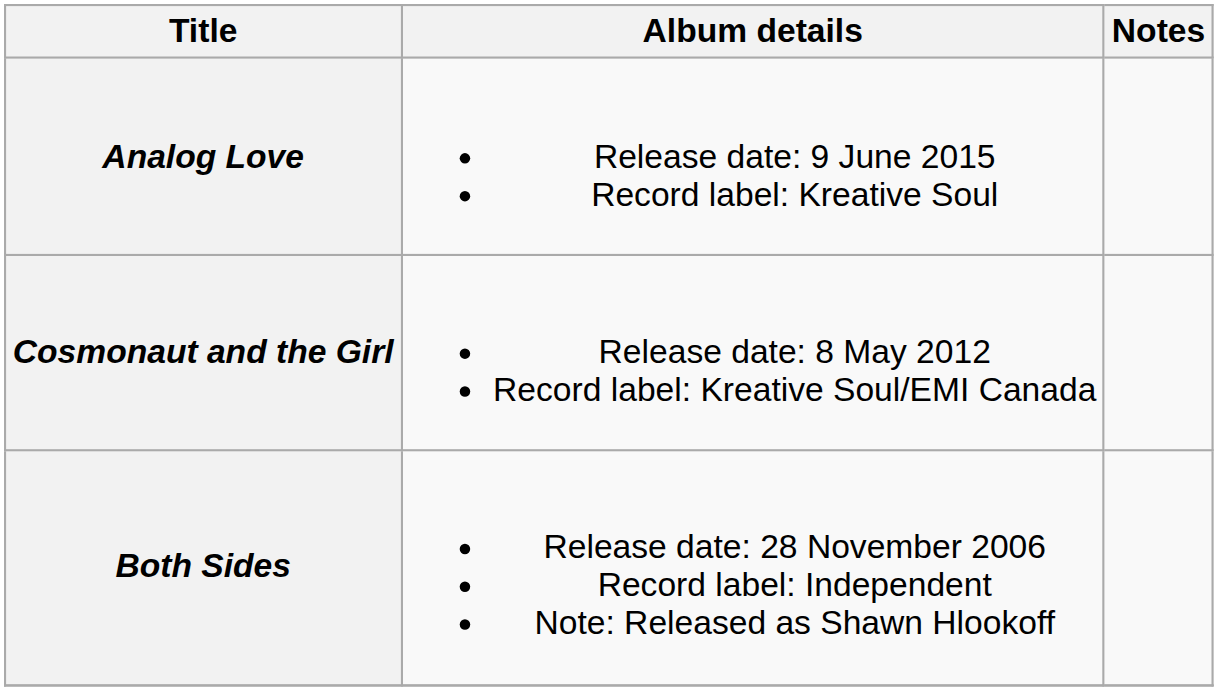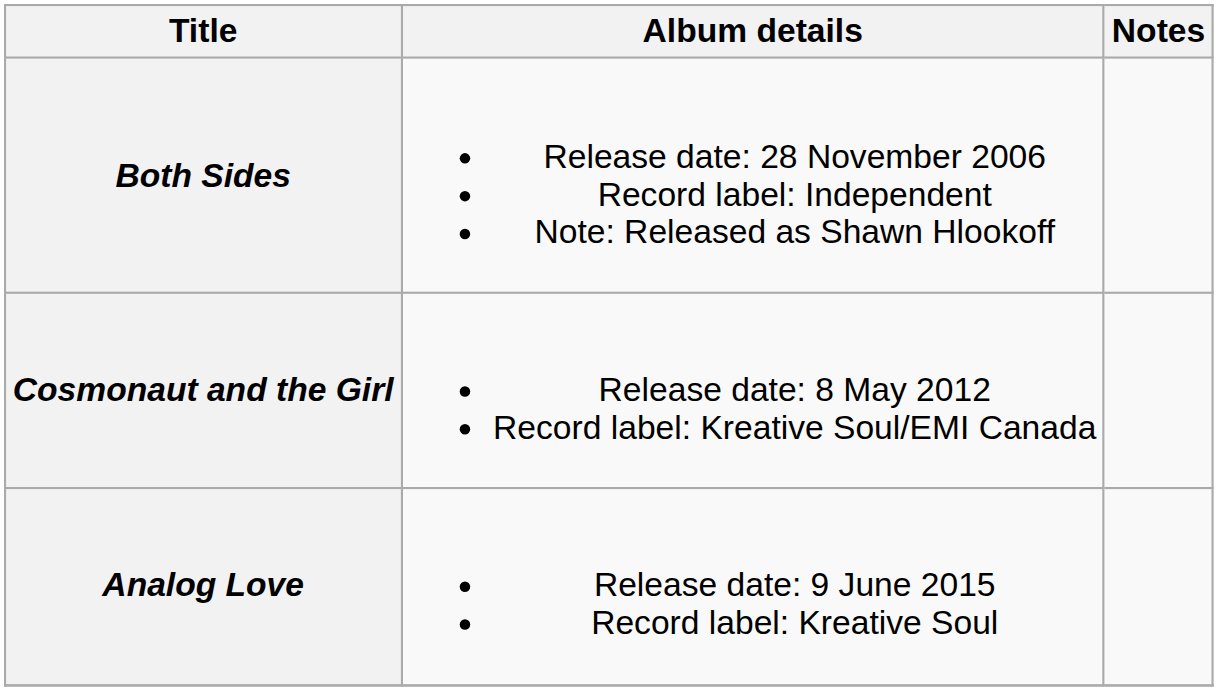 <table class="wikitable plainrowheaders" style="text-align:center;">
 <tr>
 <th scope="col">Title</th>
 <th scope="col">Album details</th>
 <th scope="col">Notes</th>
 </tr>
 <tr>
-<th scope="row"><em>Analog Love</em></th>
-<td><br><ul><li>Release date: 9 June 2015</li><li>Record label: Kreative Soul</li></ul></td>
-<td></td>
+<th scope="row"><em>Both Sides</em></th>
+<td><br><ul><li>Release date: 28 November 2006</li><li>Record label: Independent</li><li>Note: Released as Shawn Hlookoff</li></ul></td>
+<td><br></td>
 </tr>
 <tr>
 <th scope="row"><em>Cosmonaut and the Girl</em></th>
 <td><br><ul><li>Release date: 8 May 2012</li><li>Record label: Kreative Soul/EMI Canada</li></ul></td>
 <td></td>
 </tr>
 <tr>
-<th scope="row"><em>Both Sides</em></th>
-<td><br><ul><li>Release date: 28 November 2006</li><li>Record label: Independent</li><li>Note: Released as Shawn Hlookoff</li></ul></td>
-<td><br></td>
+<th scope="row"><em>Analog Love</em></th>
+<td><br><ul><li>Release date: 9 June 2015</li><li>Record label: Kreative Soul</li></ul></td>
+<td></td>
 </tr>
 <tr>
 </tr>
 </table>
